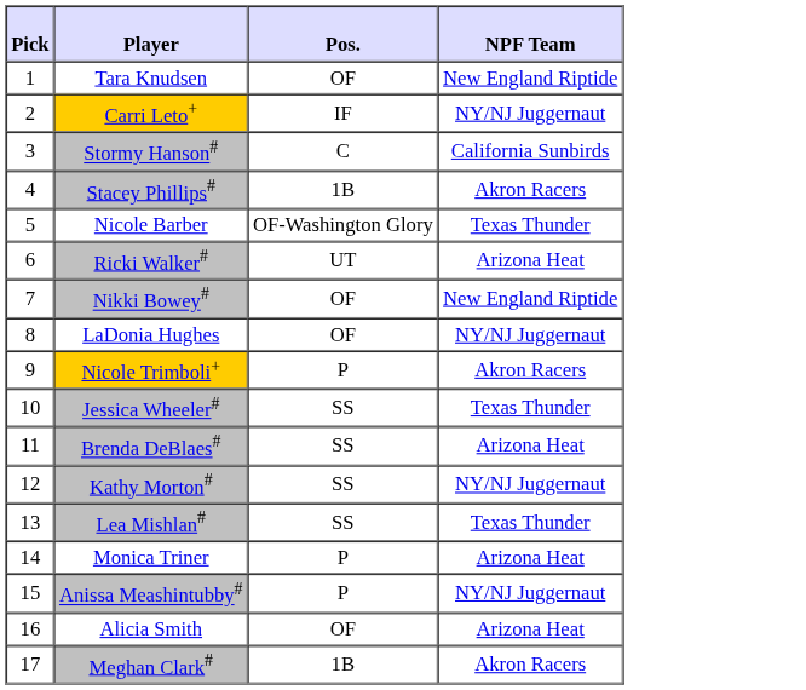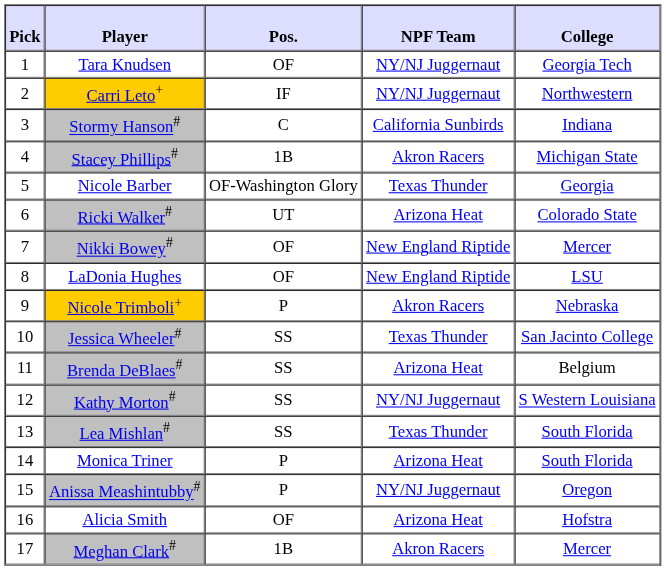 <table style="text-align: center" border="1" cellpadding="3" cellspacing="0">
 <tr>
 <th style="background:#ddf;"><br>Pick</th>
 <th style="background:#ddf;"><br>Player</th>
 <th style="background:#ddf;"><br>Pos.</th>
 <th style="background:#ddf;"><br>NPF Team</th>
+<th style="background:#ddf;"><br>College</th>
 </tr>
 <tr>
 <td>1</td>
 <td><a href='#'>Tara Knudsen</a></td>
 <td>OF</td>
-<td><a href='#'>New England Riptide</a></td>
+<td><a href='#'>NY/NJ Juggernaut</a></td>
+<td><a href='#'>Georgia Tech</a></td>
 </tr>
 <tr>
 <td>2</td>
 <td style="background:#FFCC00;"><a href='#'>Carri Leto</a><sup>+</sup></td>
 <td>IF</td>
 <td><a href='#'>NY/NJ Juggernaut</a></td>
+<td><a href='#'>Northwestern</a></td>
 </tr>
 <tr>
 <td>3</td>
 <td style="background:#C0C0C0;"><a href='#'>Stormy Hanson</a><sup>#</sup></td>
 <td>C</td>
 <td><a href='#'>California Sunbirds</a></td>
+<td><a href='#'>Indiana</a></td>
 </tr>
 <tr>
 <td>4</td>
 <td style="background:#C0C0C0;"><a href='#'>Stacey Phillips</a><sup>#</sup></td>
 <td>1B</td>
 <td><a href='#'>Akron Racers</a></td>
+<td><a href='#'>Michigan State</a></td>
 </tr>
 <tr>
 <td>5</td>
 <td><a href='#'>Nicole Barber</a></td>
 <td>OF-Washington Glory</td>
 <td><a href='#'>Texas Thunder</a></td>
+<td><a href='#'>Georgia</a></td>
 </tr>
 <tr>
 <td>6</td>
 <td style="background:#C0C0C0;"><a href='#'>Ricki Walker</a><sup>#</sup></td>
 <td>UT</td>
 <td><a href='#'>Arizona Heat</a></td>
+<td><a href='#'>Colorado State</a></td>
 </tr>
 <tr>
 <td>7</td>
 <td style="background:#C0C0C0;"><a href='#'>Nikki Bowey</a><sup>#</sup></td>
 <td>OF</td>
 <td><a href='#'>New England Riptide</a></td>
+<td><a href='#'>Mercer</a></td>
 </tr>
 <tr>
 <td>8</td>
 <td><a href='#'>LaDonia Hughes</a></td>
 <td>OF</td>
-<td><a href='#'>NY/NJ Juggernaut</a></td>
+<td><a href='#'>New England Riptide</a></td>
+<td><a href='#'>LSU</a></td>
 </tr>
 <tr>
 <td>9</td>
 <td style="background:#FFCC00;"><a href='#'>Nicole Trimboli</a><sup>+</sup></td>
 <td>P</td>
 <td><a href='#'>Akron Racers</a></td>
+<td><a href='#'>Nebraska</a></td>
 </tr>
 <tr>
 <td>10</td>
 <td style="background:#C0C0C0;"><a href='#'>Jessica Wheeler</a><sup>#</sup></td>
 <td>SS</td>
 <td><a href='#'>Texas Thunder</a></td>
+<td><a href='#'>San Jacinto College</a></td>
 </tr>
 <tr>
 <td>11</td>
 <td style="background:#C0C0C0;"><a href='#'>Brenda DeBlaes</a><sup>#</sup></td>
 <td>SS</td>
 <td><a href='#'>Arizona Heat</a></td>
+<td>Belgium</td>
 </tr>
 <tr>
 <td>12</td>
 <td style="background:#C0C0C0;"><a href='#'>Kathy Morton</a><sup>#</sup></td>
 <td>SS</td>
 <td><a href='#'>NY/NJ Juggernaut</a></td>
+<td><a href='#'>S Western Louisiana</a></td>
 </tr>
 <tr>
 <td>13</td>
 <td style="background:#C0C0C0;"><a href='#'>Lea Mishlan</a><sup>#</sup></td>
 <td>SS</td>
 <td><a href='#'>Texas Thunder</a></td>
+<td><a href='#'>South Florida</a></td>
 </tr>
 <tr>
 <td>14</td>
 <td><a href='#'>Monica Triner</a></td>
 <td>P</td>
 <td><a href='#'>Arizona Heat</a></td>
+<td><a href='#'>South Florida</a></td>
 </tr>
 <tr>
 <td>15</td>
 <td style="background:#C0C0C0;"><a href='#'>Anissa Meashintubby</a><sup>#</sup></td>
 <td>P</td>
 <td><a href='#'>NY/NJ Juggernaut</a></td>
+<td><a href='#'>Oregon</a></td>
 </tr>
 <tr>
 <td>16</td>
 <td><a href='#'>Alicia Smith</a></td>
 <td>OF</td>
 <td><a href='#'>Arizona Heat</a></td>
+<td><a href='#'>Hofstra</a></td>
 </tr>
 <tr>
 <td>17</td>
 <td style="background:#C0C0C0;"><a href='#'>Meghan Clark</a><sup>#</sup></td>
 <td>1B</td>
 <td><a href='#'>Akron Racers</a></td>
+<td><a href='#'>Mercer</a></td>
 </tr>
 </table>
